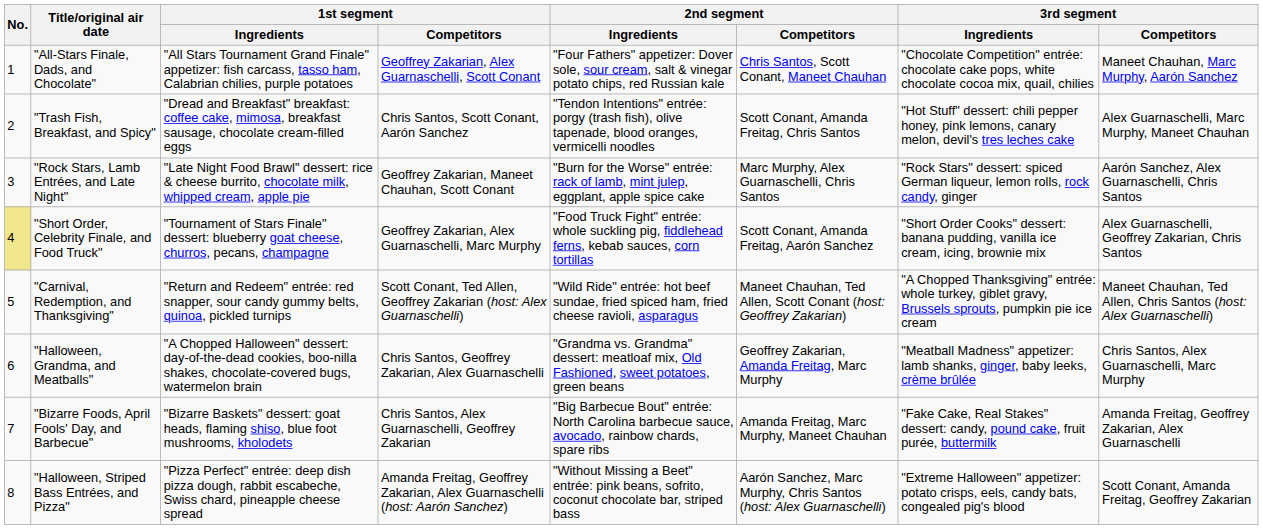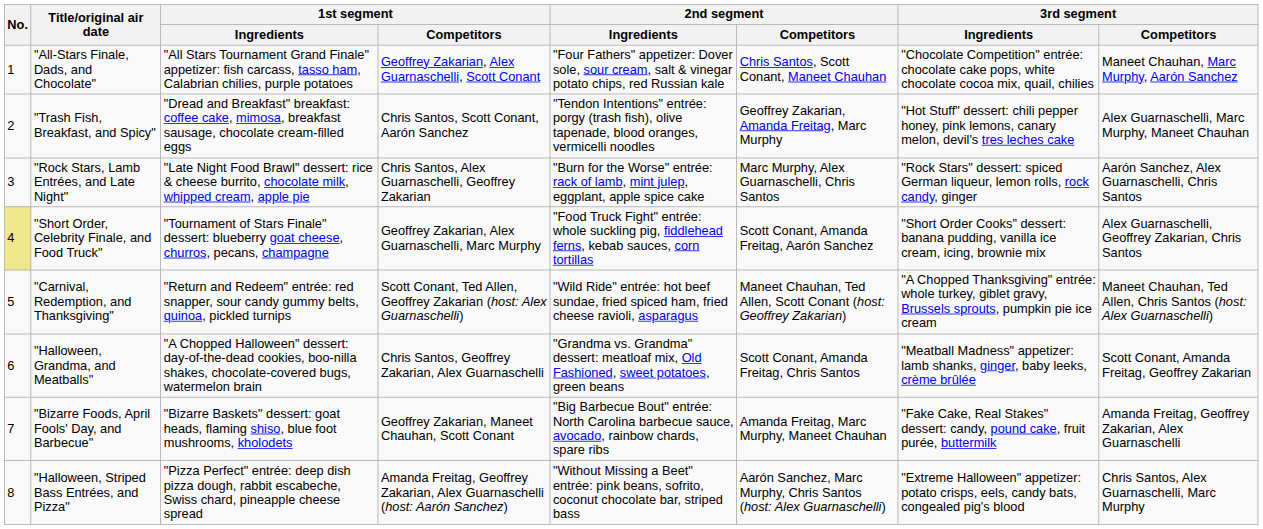 <table class="wikitable">
 <tr>
 <th rowspan="2">No.</th>
 <th rowspan="2">Title/original air date</th>
 <th colspan="2">1st segment</th>
 <th colspan="2">2nd segment</th>
 <th colspan="2">3rd segment</th>
 </tr>
 <tr>
 <th>Ingredients</th>
 <th>Competitors</th>
 <th>Ingredients</th>
 <th>Competitors</th>
 <th>Ingredients</th>
 <th>Competitors</th>
 </tr>
 <tr>
 <td>1</td>
 <td>"All-Stars Finale, Dads, and Chocolate" </td>
 <td>"All Stars Tournament Grand Finale" appetizer: fish carcass, <a href='#'>tasso ham</a>, Calabrian chilies, purple potatoes</td>
 <td><a href='#'>Geoffrey Zakarian</a>, <a href='#'>Alex Guarnaschelli</a>, <a href='#'>Scott Conant</a></td>
 <td>"Four Fathers" appetizer: Dover sole, <a href='#'>sour cream</a>, salt & vinegar potato chips, red Russian kale</td>
 <td><a href='#'>Chris Santos</a>, Scott Conant, <a href='#'>Maneet Chauhan</a></td>
 <td>"Chocolate Competition" entrée: chocolate cake pops, white chocolate cocoa mix, quail, chilies</td>
 <td>Maneet Chauhan, <a href='#'>Marc Murphy</a>, <a href='#'>Aarón Sanchez</a></td>
 </tr>
 <tr>
 <td>2</td>
 <td>"Trash Fish, Breakfast, and Spicy" </td>
 <td>"Dread and Breakfast" breakfast: <a href='#'>coffee cake</a>, <a href='#'>mimosa</a>, breakfast sausage, chocolate cream-filled eggs</td>
 <td>Chris Santos, Scott Conant, Aarón Sanchez</td>
 <td>"Tendon Intentions" entrée: porgy (trash fish), olive tapenade, blood oranges, vermicelli noodles</td>
-<td>Scott Conant, Amanda Freitag, Chris Santos</td>
+<td>Geoffrey Zakarian, <a href='#'>Amanda Freitag</a>, Marc Murphy</td>
 <td>"Hot Stuff" dessert: chili pepper honey, pink lemons, canary melon, devil's <a href='#'>tres leches cake</a></td>
 <td>Alex Guarnaschelli, Marc Murphy, Maneet Chauhan</td>
 </tr>
 <tr>
 <td>3</td>
 <td>"Rock Stars, Lamb Entrées, and Late Night" </td>
 <td>"Late Night Food Brawl" dessert: rice & cheese burrito, <a href='#'>chocolate milk</a>, <a href='#'>whipped cream</a>, <a href='#'>apple pie</a></td>
-<td>Geoffrey Zakarian, Maneet Chauhan, Scott Conant</td>
+<td>Chris Santos, Alex Guarnaschelli, Geoffrey Zakarian</td>
 <td>"Burn for the Worse" entrée: <a href='#'>rack of lamb</a>, <a href='#'>mint julep</a>, eggplant, apple spice cake</td>
 <td>Marc Murphy, Alex Guarnaschelli, Chris Santos</td>
 <td>"Rock Stars" dessert: spiced German liqueur, lemon rolls, <a href='#'>rock candy</a>, ginger</td>
 <td>Aarón Sanchez, Alex Guarnaschelli, Chris Santos</td>
 </tr>
 <tr>
 <td style="background: khaki;">4</td>
 <td>"Short Order, Celebrity Finale, and Food Truck" </td>
 <td>"Tournament of Stars Finale" dessert: blueberry <a href='#'>goat cheese</a>, <a href='#'>churros</a>, pecans, <a href='#'>champagne</a></td>
 <td>Geoffrey Zakarian, Alex Guarnaschelli, Marc Murphy</td>
 <td>"Food Truck Fight" entrée: whole suckling pig, <a href='#'>fiddlehead ferns</a>, kebab sauces, <a href='#'>corn tortillas</a></td>
 <td>Scott Conant, Amanda Freitag, Aarón Sanchez</td>
 <td>"Short Order Cooks" dessert: banana pudding, vanilla ice cream, icing, brownie mix</td>
 <td>Alex Guarnaschelli, Geoffrey Zakarian, Chris Santos</td>
 </tr>
 <tr>
 <td>5</td>
 <td>"Carnival, Redemption, and Thanksgiving" </td>
 <td>"Return and Redeem" entrée: red snapper, sour candy gummy belts, <a href='#'>quinoa</a>, pickled turnips</td>
 <td>Scott Conant, Ted Allen, Geoffrey Zakarian (<em>host: Alex Guarnaschelli</em>)</td>
 <td>"Wild Ride" entrée: hot beef sundae, fried spiced ham, fried cheese ravioli, <a href='#'>asparagus</a></td>
 <td>Maneet Chauhan, Ted Allen, Scott Conant (<em>host: Geoffrey Zakarian</em>)</td>
 <td>"A Chopped Thanksgiving" entrée: whole turkey, giblet gravy, <a href='#'>Brussels sprouts</a>, pumpkin pie ice cream</td>
 <td>Maneet Chauhan, Ted Allen, Chris Santos (<em>host: Alex Guarnaschelli</em>)</td>
 </tr>
 <tr>
 <td>6</td>
 <td>"Halloween, Grandma, and Meatballs" </td>
 <td>"A Chopped Halloween" dessert: day-of-the-dead cookies, boo-nilla shakes, chocolate-covered bugs, watermelon brain</td>
 <td>Chris Santos, Geoffrey Zakarian, Alex Guarnaschelli</td>
 <td>"Grandma vs. Grandma" dessert: meatloaf mix, <a href='#'>Old Fashioned</a>, <a href='#'>sweet potatoes</a>, green beans</td>
-<td>Geoffrey Zakarian, <a href='#'>Amanda Freitag</a>, Marc Murphy</td>
+<td>Scott Conant, Amanda Freitag, Chris Santos</td>
 <td>"Meatball Madness" appetizer: lamb shanks, <a href='#'>ginger</a>, baby leeks, <a href='#'>crème brûlée</a></td>
-<td>Chris Santos, Alex Guarnaschelli, Marc Murphy</td>
+<td>Scott Conant, Amanda Freitag, Geoffrey Zakarian</td>
 </tr>
 <tr>
 <td>7</td>
 <td>"Bizarre Foods, April Fools' Day, and Barbecue" </td>
 <td>"Bizarre Baskets" dessert: goat heads, flaming <a href='#'>shiso</a>, blue foot mushrooms, <a href='#'>kholodets</a></td>
-<td>Chris Santos, Alex Guarnaschelli, Geoffrey Zakarian</td>
+<td>Geoffrey Zakarian, Maneet Chauhan, Scott Conant</td>
 <td>"Big Barbecue Bout" entrée: North Carolina barbecue sauce, <a href='#'>avocado</a>, rainbow chards, spare ribs</td>
 <td>Amanda Freitag, Marc Murphy, Maneet Chauhan</td>
 <td>"Fake Cake, Real Stakes" dessert: candy, <a href='#'>pound cake</a>, fruit purée, <a href='#'>buttermilk</a></td>
 <td>Amanda Freitag, Geoffrey Zakarian, Alex Guarnaschelli</td>
 </tr>
 <tr>
 <td>8</td>
 <td>"Halloween, Striped Bass Entrées, and Pizza" </td>
 <td>"Pizza Perfect" entrée: deep dish pizza dough, rabbit escabeche, Swiss chard, pineapple cheese spread</td>
 <td>Amanda Freitag, Geoffrey Zakarian, Alex Guarnaschelli (<em>host: Aarón Sanchez</em>)</td>
 <td>"Without Missing a Beet" entrée: pink beans, sofrito, coconut chocolate bar, striped bass</td>
 <td>Aarón Sanchez, Marc Murphy, Chris Santos (<em>host: Alex Guarnaschelli</em>)</td>
 <td>"Extreme Halloween" appetizer: potato crisps, eels, candy bats, congealed pig's blood</td>
-<td>Scott Conant, Amanda Freitag, Geoffrey Zakarian</td>
+<td>Chris Santos, Alex Guarnaschelli, Marc Murphy</td>
 </tr>
 </table>
